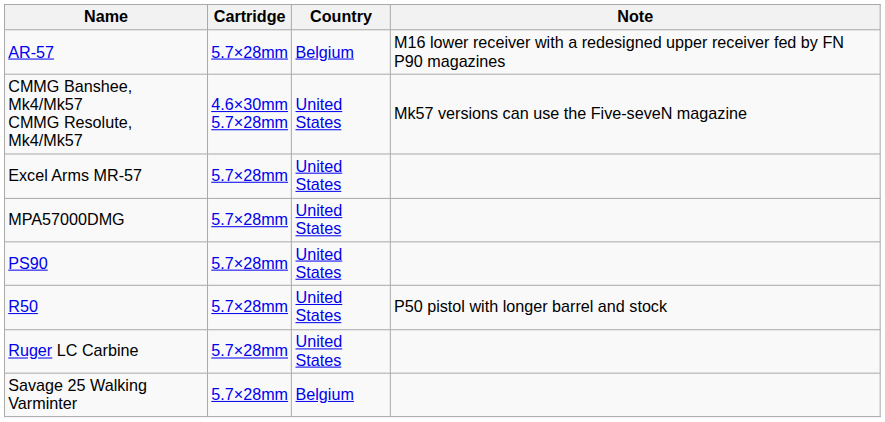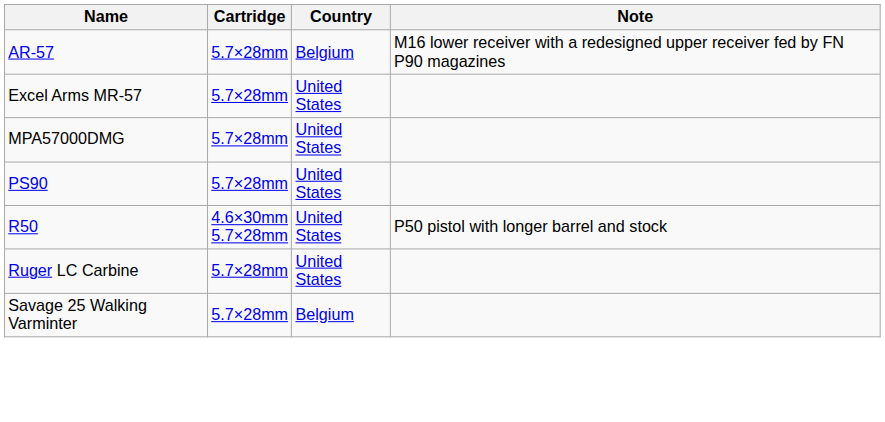 <table class="wikitable sortable">
 <tr>
 <th>Name</th>
 <th>Cartridge</th>
 <th>Country</th>
 <th>Note</th>
 </tr>
 <tr>
 <td><a href='#'>AR-57</a></td>
 <td><a href='#'>5.7×28mm</a></td>
 <td><a href='#'>Belgium</a></td>
 <td>M16 lower receiver with a redesigned upper receiver fed by FN P90 magazines</td>
-</tr>
-<tr>
-<td>CMMG Banshee, Mk4/Mk57<br>CMMG Resolute, Mk4/Mk57</td>
-<td><a href='#'>4.6×30mm</a><br><a href='#'>5.7×28mm</a></td>
-<td><a href='#'>United States</a></td>
-<td>Mk57 versions can use the Five-seveN magazine</td>
 </tr>
 <tr>
 <td>Excel Arms MR-57</td>
 <td><a href='#'>5.7×28mm</a></td>
 <td><a href='#'>United States</a></td>
 <td></td>
 </tr>
 <tr>
 <td>MPA57000DMG<br></td>
 <td><a href='#'>5.7×28mm</a></td>
 <td><a href='#'>United States</a></td>
 <td></td>
 </tr>
 <tr>
 <td><a href='#'>PS90</a></td>
 <td><a href='#'>5.7×28mm</a></td>
 <td><a href='#'>United States</a></td>
 <td></td>
 </tr>
 <tr>
 <td><a href='#'>R50</a></td>
-<td><a href='#'>5.7×28mm</a></td>
+<td><a href='#'>4.6×30mm</a><br><a href='#'>5.7×28mm</a></td>
 <td><a href='#'>United States</a></td>
 <td>P50 pistol with longer barrel and stock</td>
 </tr>
 <tr>
 <td><a href='#'>Ruger</a> LC Carbine</td>
 <td><a href='#'>5.7×28mm</a></td>
 <td><a href='#'>United States</a></td>
 <td></td>
 </tr>
 <tr>
 <td>Savage 25 Walking Varminter</td>
 <td><a href='#'>5.7×28mm</a></td>
 <td><a href='#'>Belgium</a></td>
 <td></td>
 </tr>
 </table>
